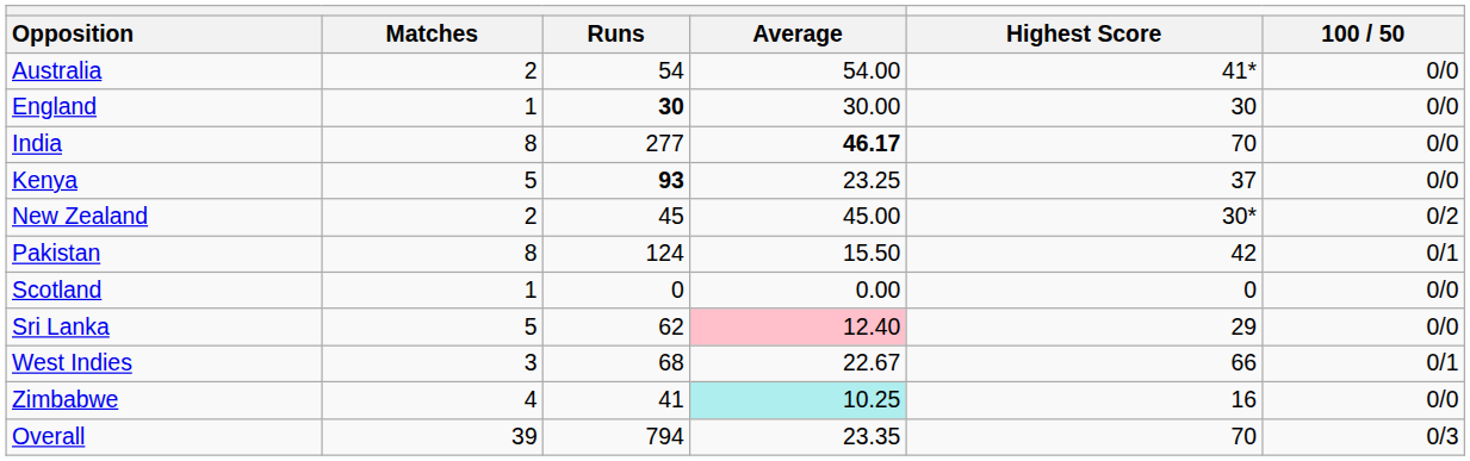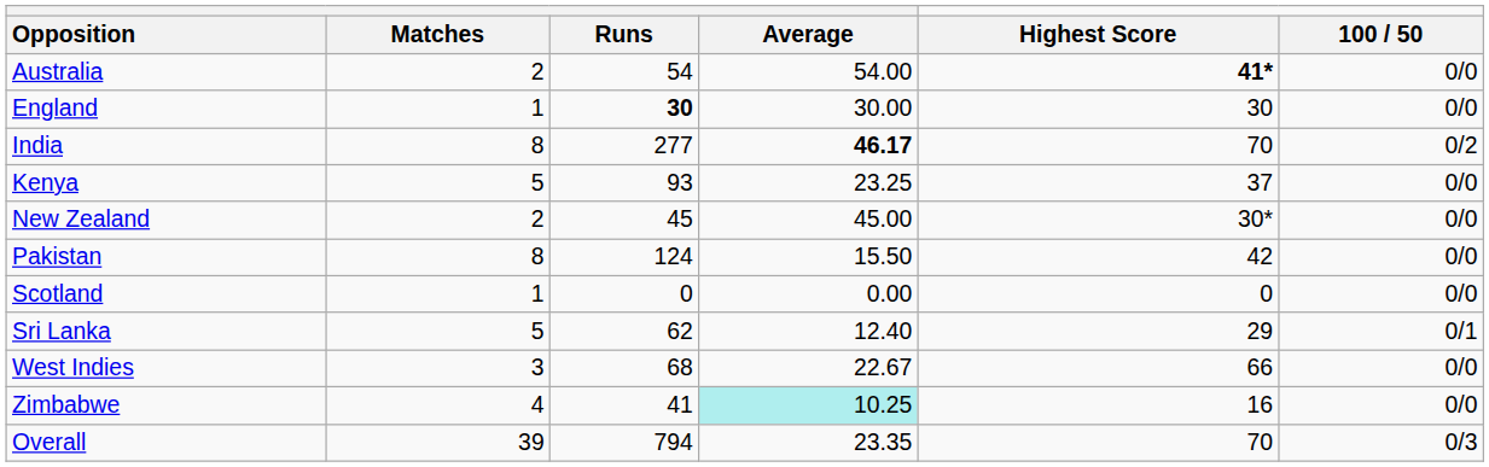 <table class="wikitable" style="margin: 1em auto 1em auto" width="80%">
 <tr>
 <th colspan=4></th>
 </tr>
 <tr>
 <th style="text-align:left;">Opposition</th>
 <th>Matches</th>
 <th>Runs</th>
 <th>Average</th>
 <th>Highest Score</th>
 <th>100 / 50</th>
 </tr>
 <tr style="text-align:right;">
 <td style="text-align:left;"><a href='#'>Australia</a></td>
 <td>2</td>
 <td>54</td>
 <td>54.00</td>
-<td>41*</td>
+<td><strong>41*</strong></td>
 <td>0/0</td>
 </tr>
 <tr style="text-align:right;">
 <td style="text-align:left;"><a href='#'>England</a></td>
 <td>1</td>
 <td><strong>30</strong></td>
 <td>30.00</td>
 <td>30</td>
 <td>0/0</td>
 </tr>
 <tr style="text-align:right;">
 <td style="text-align:left;"><a href='#'>India</a></td>
 <td>8</td>
 <td>277</td>
 <td><strong>46.17</strong></td>
 <td>70</td>
-<td>0/0</td>
+<td>0/2</td>
 </tr>
 <tr style="text-align:right;">
 <td style="text-align:left;"><a href='#'>Kenya</a></td>
 <td>5</td>
-<td><strong>93</strong></td>
+<td>93</td>
 <td>23.25</td>
 <td>37</td>
 <td>0/0</td>
 </tr>
 <tr style="text-align:right;">
 <td style="text-align:left;"><a href='#'>New Zealand</a></td>
 <td>2</td>
 <td>45</td>
 <td>45.00</td>
 <td>30*</td>
-<td>0/2</td>
+<td>0/0</td>
 </tr>
 <tr style="text-align:right;">
 <td style="text-align:left;"><a href='#'>Pakistan</a></td>
 <td>8</td>
 <td>124</td>
 <td>15.50</td>
 <td>42</td>
-<td>0/1</td>
+<td>0/0</td>
 </tr>
 <tr style="text-align:right;">
 <td style="text-align:left;"><a href='#'>Scotland</a></td>
 <td>1</td>
 <td>0</td>
 <td>0.00</td>
 <td>0</td>
 <td>0/0</td>
 </tr>
 <tr style="text-align:right;">
 <td style="text-align:left;"><a href='#'>Sri Lanka</a></td>
 <td>5</td>
 <td>62</td>
-<td style="background: pink;">12.40</td>
+<td>12.40</td>
 <td>29</td>
-<td>0/0</td>
+<td>0/1</td>
 </tr>
 <tr style="text-align:right;">
 <td style="text-align:left;"><a href='#'>West Indies</a></td>
 <td>3</td>
 <td>68</td>
 <td>22.67</td>
 <td>66</td>
-<td>0/1</td>
+<td>0/0</td>
 </tr>
 <tr style="text-align:right;">
 <td style="text-align:left;"><a href='#'>Zimbabwe</a></td>
 <td>4</td>
 <td>41</td>
 <td style="background: paleturquoise;">10.25</td>
 <td>16</td>
 <td>0/0</td>
 </tr>
 <tr style="text-align:right;">
 <td style="text-align:left;"><a href='#'>Overall</a></td>
 <td>39</td>
 <td>794</td>
 <td>23.35</td>
 <td>70</td>
 <td>0/3</td>
 </tr>
 </table>
